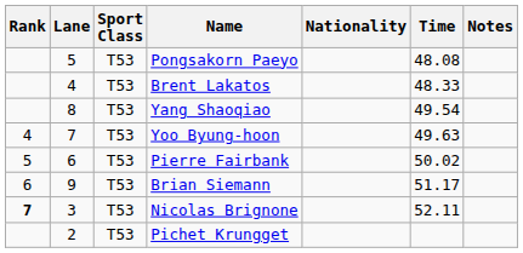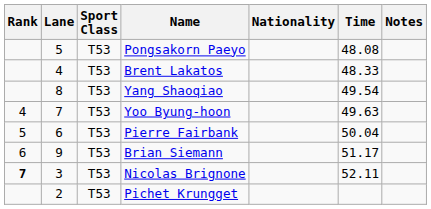 <table class="wikitable sortable" style="text-align:center">
 <tr>
 <th>Rank</th>
 <th>Lane</th>
 <th>Sport<br>Class</th>
 <th>Name</th>
 <th>Nationality</th>
 <th>Time</th>
 <th>Notes</th>
 </tr>
 <tr>
 <td></td>
 <td>5</td>
 <td>T53</td>
 <td align="left"><a href='#'>Pongsakorn Paeyo</a></td>
 <td align="left"></td>
 <td>48.08</td>
 <td></td>
 </tr>
 <tr>
 <td></td>
 <td>4</td>
 <td>T53</td>
 <td align="left"><a href='#'>Brent Lakatos</a></td>
 <td align="left"></td>
 <td>48.33</td>
 <td></td>
 </tr>
 <tr>
 <td></td>
 <td>8</td>
 <td>T53</td>
 <td align="left"><a href='#'>Yang Shaoqiao</a></td>
 <td align="left"></td>
 <td>49.54</td>
 <td></td>
 </tr>
 <tr>
 <td>4</td>
 <td>7</td>
 <td>T53</td>
 <td align="left"><a href='#'>Yoo Byung-hoon</a></td>
 <td align="left"></td>
 <td>49.63</td>
 <td></td>
 </tr>
 <tr>
 <td>5</td>
 <td>6</td>
 <td>T53</td>
 <td align="left"><a href='#'>Pierre Fairbank</a></td>
 <td align="left"></td>
-<td>50.02</td>
+<td>50.04</td>
 <td></td>
 </tr>
 <tr>
 <td>6</td>
 <td>9</td>
 <td>T53</td>
 <td align="left"><a href='#'>Brian Siemann</a></td>
 <td align="left"></td>
 <td>51.17</td>
 <td></td>
 </tr>
 <tr>
 <td><strong>7</strong></td>
 <td>3</td>
 <td>T53</td>
 <td align="left"><a href='#'>Nicolas Brignone</a></td>
 <td align="left"></td>
 <td>52.11</td>
 <td></td>
 </tr>
 <tr>
 <td></td>
 <td>2</td>
 <td>T53</td>
 <td align="left"><a href='#'>Pichet Krungget</a></td>
 <td align="left"></td>
 <td></td>
 <td></td>
 </tr>
 </table>
